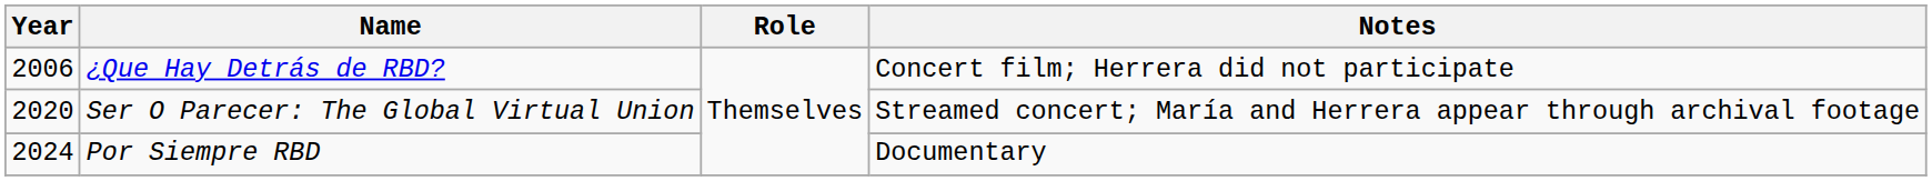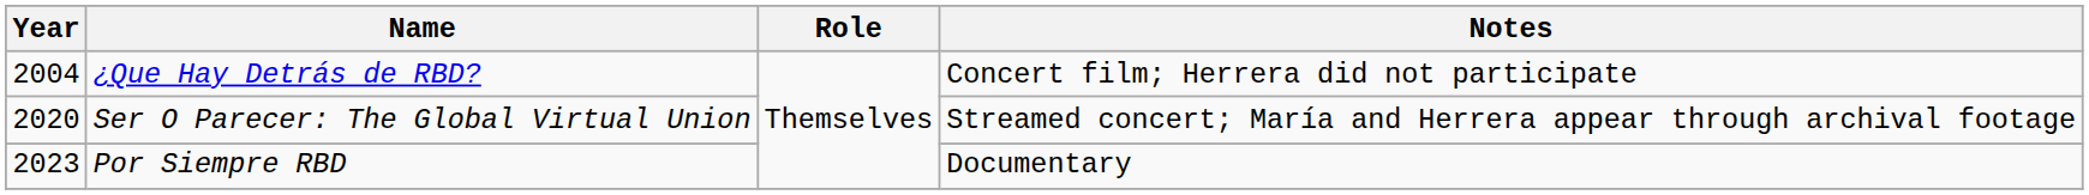 <table class="wikitable">
 <tr>
 <th>Year</th>
 <th>Name</th>
 <th>Role</th>
 <th>Notes</th>
 </tr>
 <tr>
-<td>2006</td>
+<td>2004</td>
 <td><a href='#'><em>¿Que Hay Detrás de RBD?</em></a></td>
 <td rowspan="3">Themselves</td>
 <td>Concert film; Herrera did not participate</td>
 </tr>
 <tr>
 <td>2020</td>
 <td><em>Ser O Parecer: The Global Virtual Union</em></td>
 <td>Streamed concert; María and Herrera appear through archival footage</td>
 </tr>
 <tr>
-<td>2024</td>
+<td>2023</td>
 <td><em>Por Siempre RBD</em></td>
 <td>Documentary</td>
 </tr>
 </table>
